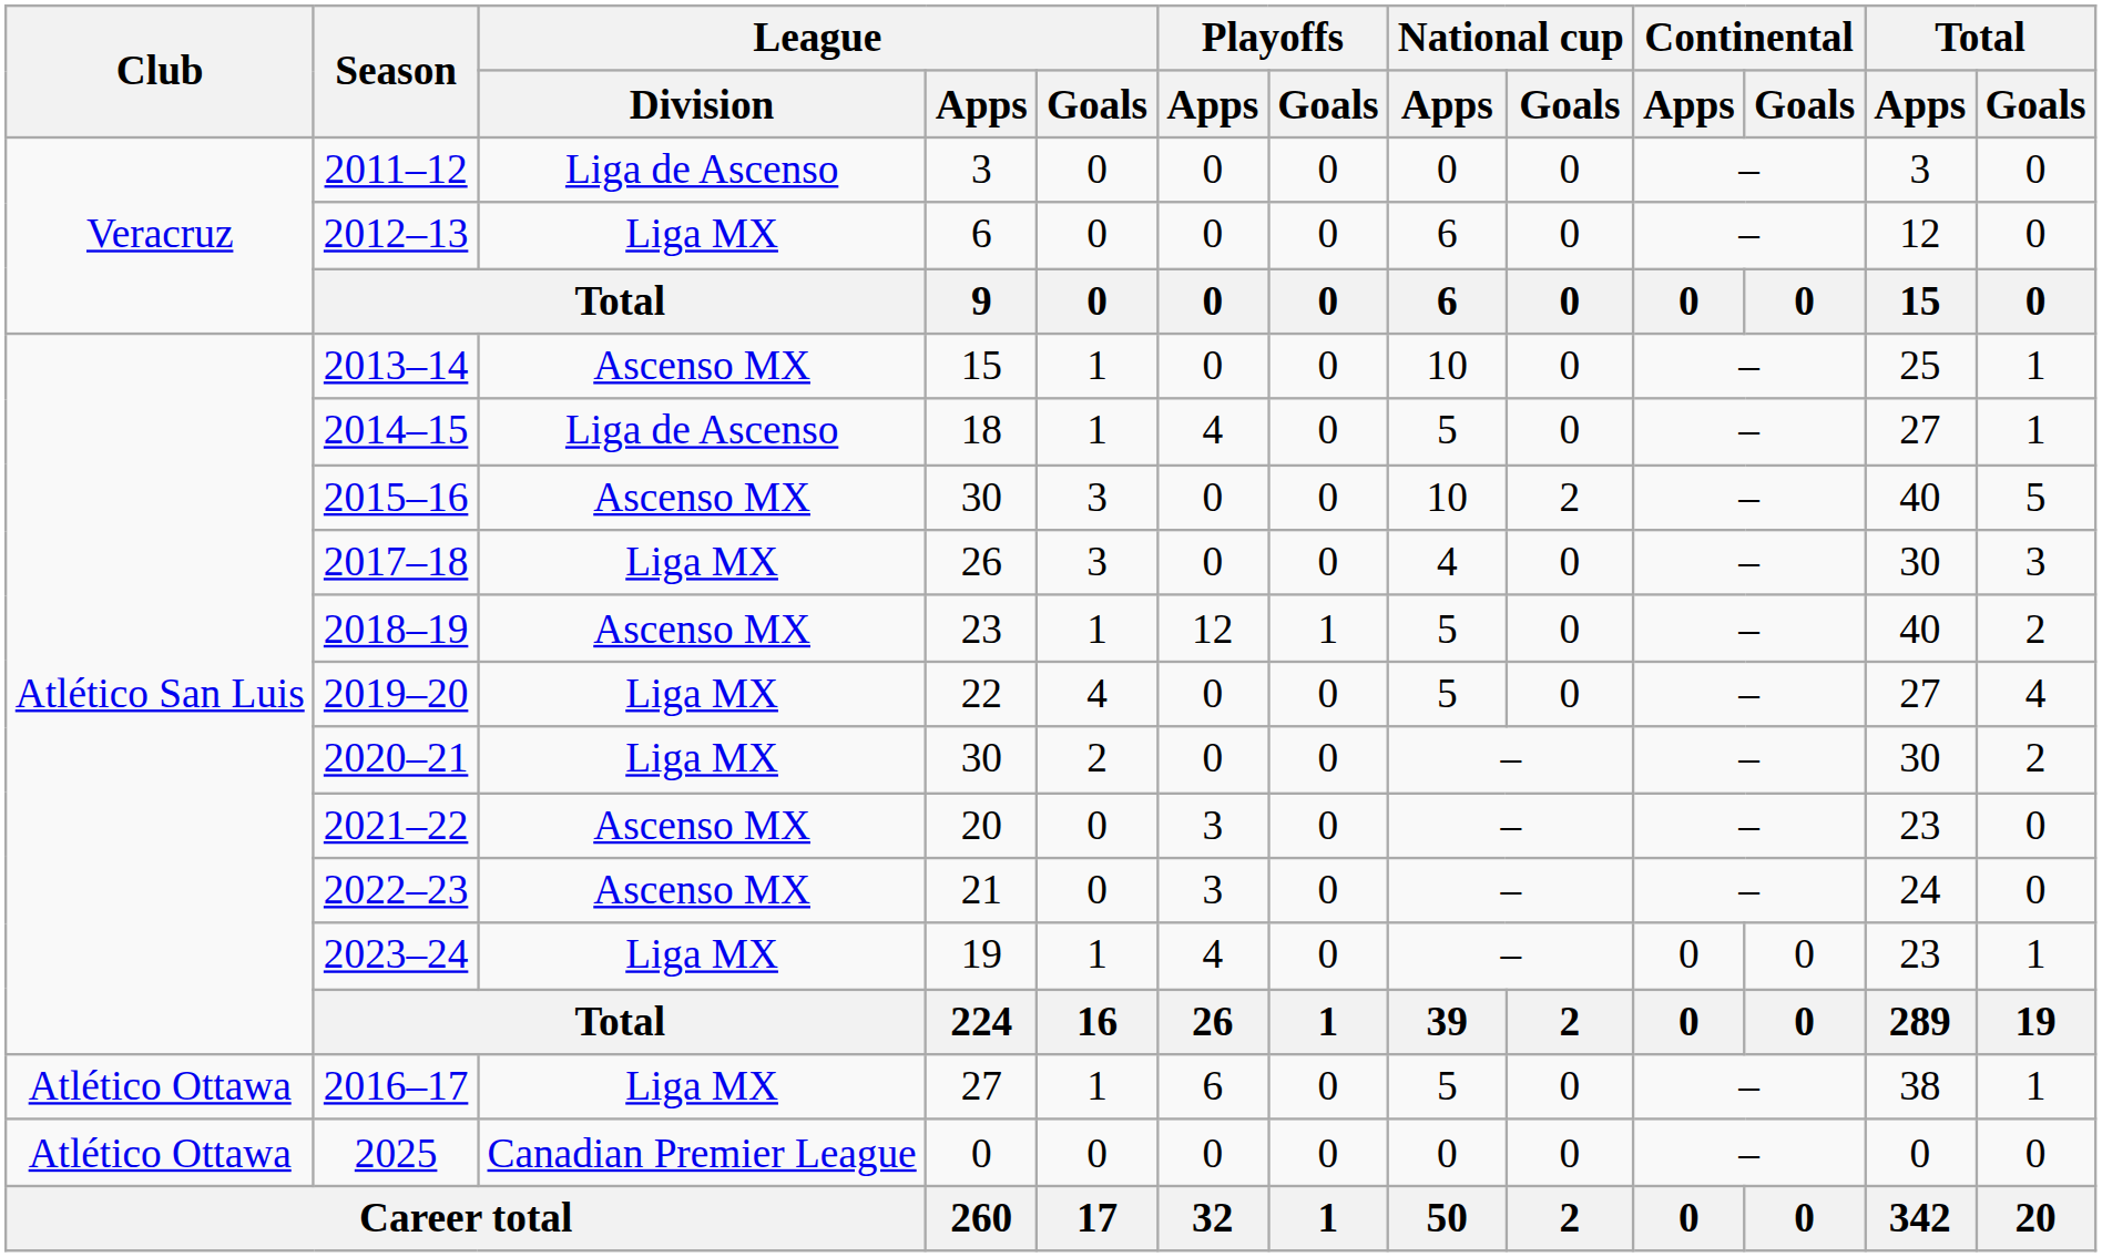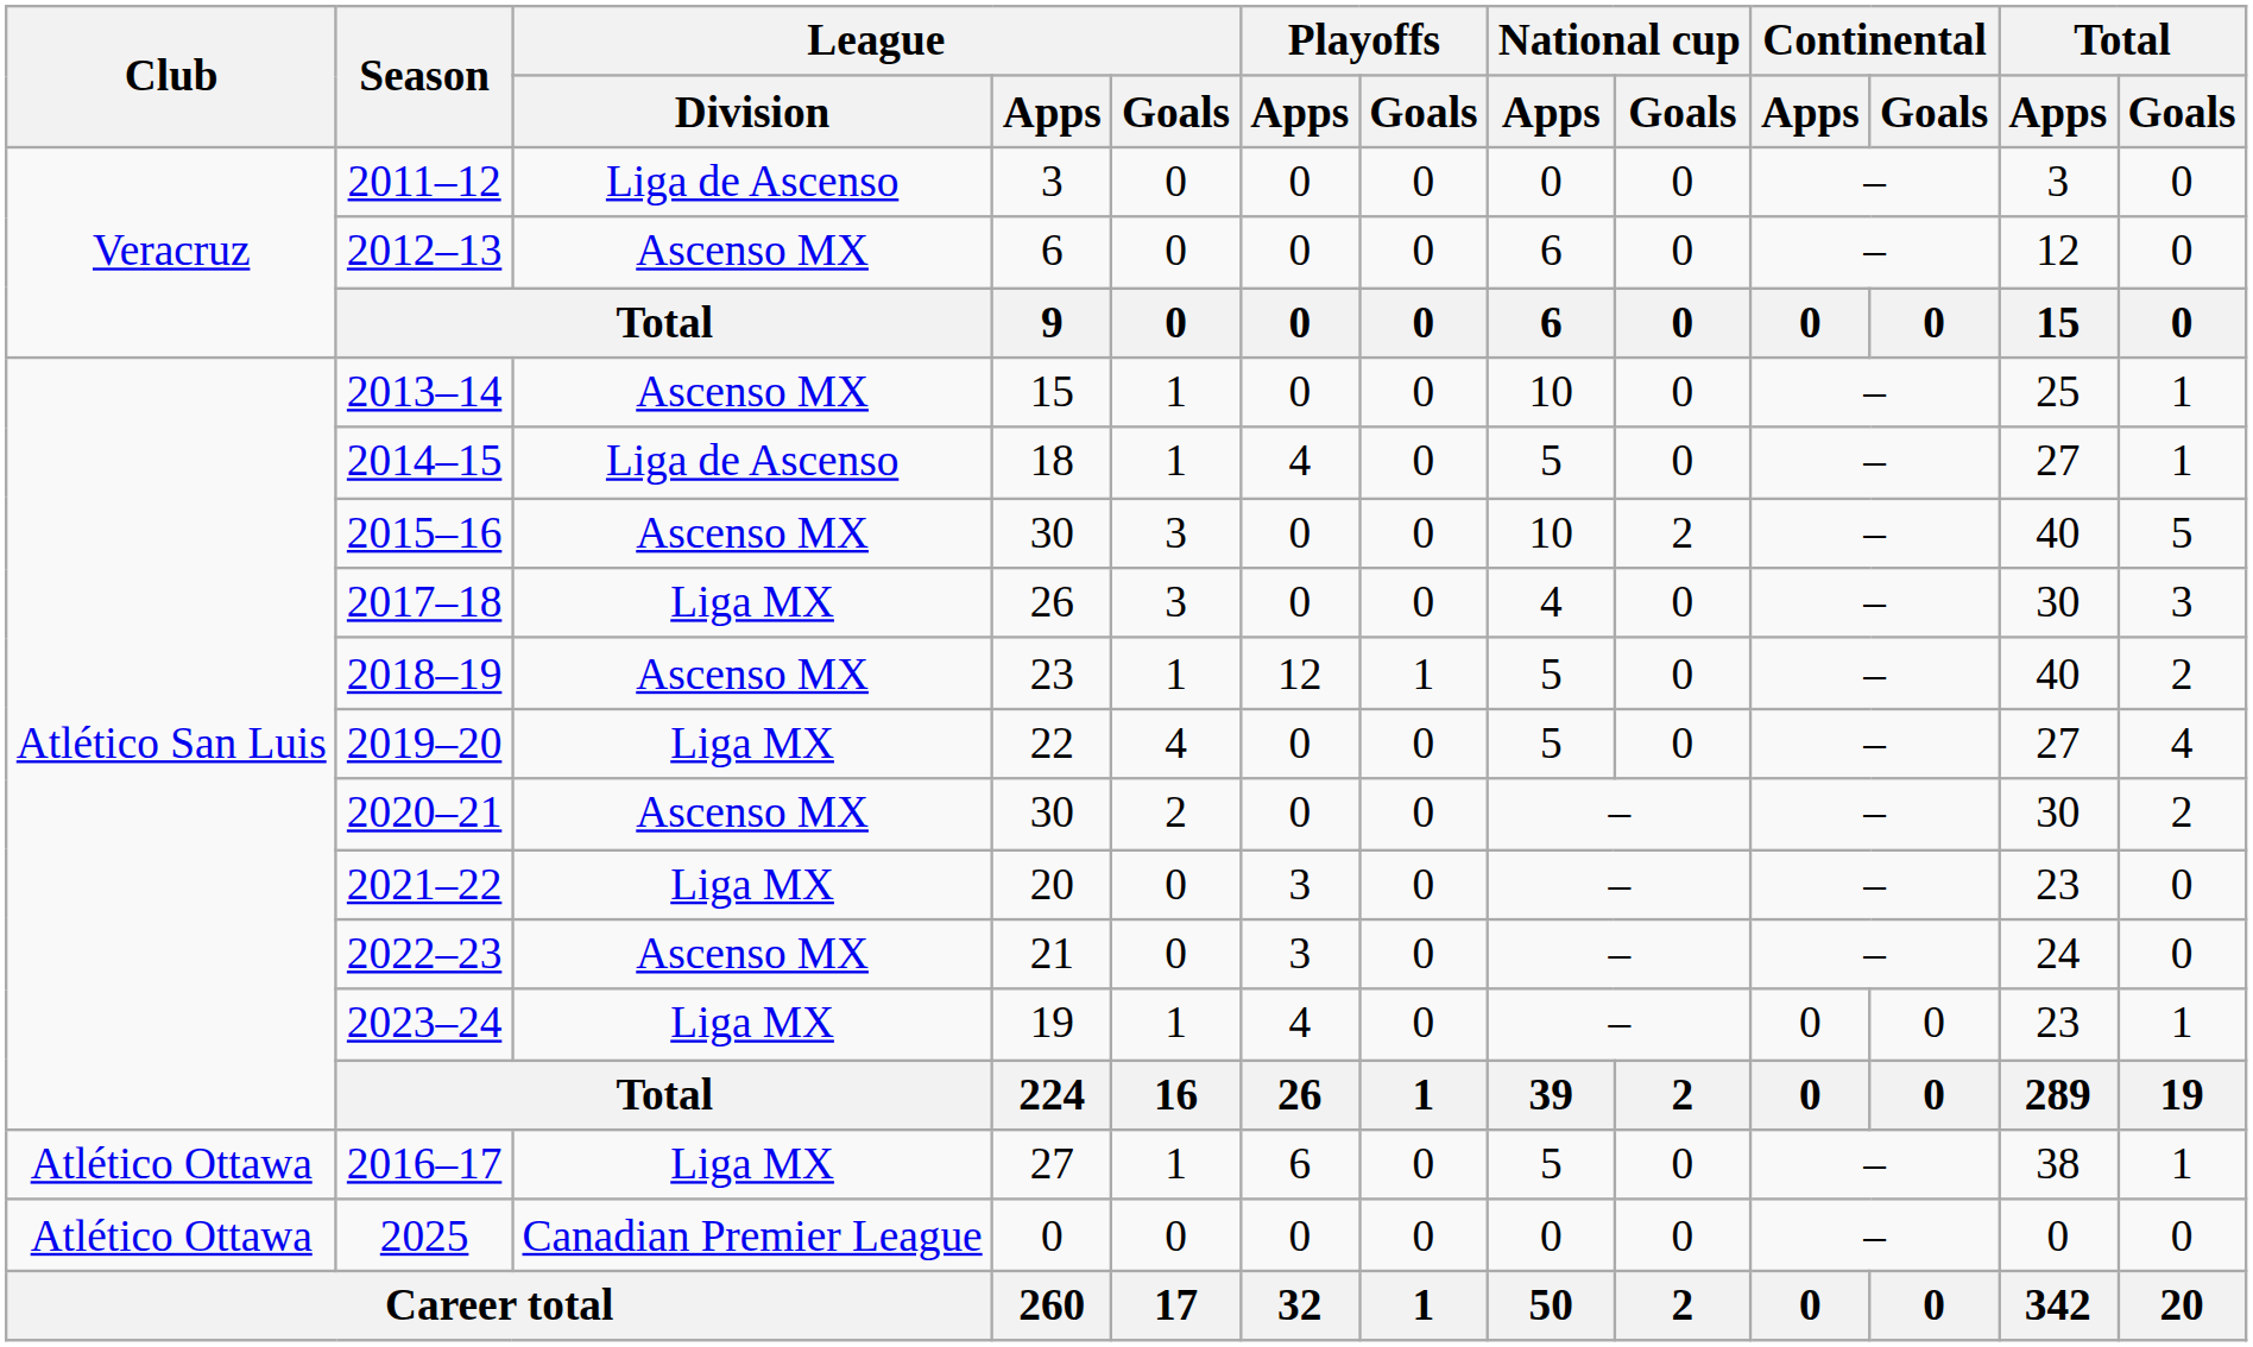 <table class="wikitable" style="text-align:center">
 <tr>
 <th rowspan="2">Club</th>
 <th rowspan="2">Season</th>
 <th colspan="3">League</th>
 <th colspan="2">Playoffs</th>
 <th colspan="2">National cup</th>
 <th colspan="2">Continental</th>
 <th colspan="2">Total</th>
 </tr>
 <tr>
 <th>Division</th>
 <th>Apps</th>
 <th>Goals</th>
 <th>Apps</th>
 <th>Goals</th>
 <th>Apps</th>
 <th>Goals</th>
 <th>Apps</th>
 <th>Goals</th>
 <th>Apps</th>
 <th>Goals</th>
 </tr>
 <tr>
 <td rowspan="3"><a href='#'>Veracruz</a></td>
 <td><a href='#'>2011–12</a></td>
 <td><a href='#'>Liga de Ascenso</a></td>
 <td>3</td>
 <td>0</td>
 <td>0</td>
 <td>0</td>
 <td>0</td>
 <td>0</td>
 <td colspan="2">–</td>
 <td>3</td>
 <td>0</td>
 </tr>
 <tr>
 <td><a href='#'>2012–13</a></td>
-<td><a href='#'>Liga MX</a></td>
+<td><a href='#'>Ascenso MX</a></td>
 <td>6</td>
 <td>0</td>
 <td>0</td>
 <td>0</td>
 <td>6</td>
 <td>0</td>
 <td colspan="2">–</td>
 <td>12</td>
 <td>0</td>
 </tr>
 <tr>
 <th colspan=2>Total</th>
 <th>9</th>
 <th>0</th>
 <th>0</th>
 <th>0</th>
 <th>6</th>
 <th>0</th>
 <th>0</th>
 <th>0</th>
 <th>15</th>
 <th>0</th>
 </tr>
 <tr>
 <td rowspan="11"><a href='#'>Atlético San Luis</a></td>
 <td><a href='#'>2013–14</a></td>
 <td><a href='#'>Ascenso MX</a></td>
 <td>15</td>
 <td>1</td>
 <td>0</td>
 <td>0</td>
 <td>10</td>
 <td>0</td>
 <td colspan="2">–</td>
 <td>25</td>
 <td>1</td>
 </tr>
 <tr>
 <td><a href='#'>2014–15</a></td>
 <td><a href='#'>Liga de Ascenso</a></td>
 <td>18</td>
 <td>1</td>
 <td>4</td>
 <td>0</td>
 <td>5</td>
 <td>0</td>
 <td colspan="2">–</td>
 <td>27</td>
 <td>1</td>
 </tr>
 <tr>
 <td><a href='#'>2015–16</a></td>
 <td><a href='#'>Ascenso MX</a></td>
 <td>30</td>
 <td>3</td>
 <td>0</td>
 <td>0</td>
 <td>10</td>
 <td>2</td>
 <td colspan="2">–</td>
 <td>40</td>
 <td>5</td>
 </tr>
 <tr>
 <td><a href='#'>2017–18</a></td>
 <td><a href='#'>Liga MX</a></td>
 <td>26</td>
 <td>3</td>
 <td>0</td>
 <td>0</td>
 <td>4</td>
 <td>0</td>
 <td colspan="2">–</td>
 <td>30</td>
 <td>3</td>
 </tr>
 <tr>
 <td><a href='#'>2018–19</a></td>
 <td><a href='#'>Ascenso MX</a></td>
 <td>23</td>
 <td>1</td>
 <td>12</td>
 <td>1</td>
 <td>5</td>
 <td>0</td>
 <td colspan="2">–</td>
 <td>40</td>
 <td>2</td>
 </tr>
 <tr>
 <td><a href='#'>2019–20</a></td>
 <td><a href='#'>Liga MX</a></td>
 <td>22</td>
 <td>4</td>
 <td>0</td>
 <td>0</td>
 <td>5</td>
 <td>0</td>
 <td colspan="2">–</td>
 <td>27</td>
 <td>4</td>
 </tr>
 <tr>
 <td><a href='#'>2020–21</a></td>
-<td><a href='#'>Liga MX</a></td>
+<td><a href='#'>Ascenso MX</a></td>
 <td>30</td>
 <td>2</td>
 <td>0</td>
 <td>0</td>
 <td colspan="2">–</td>
 <td colspan="2">–</td>
 <td>30</td>
 <td>2</td>
 </tr>
 <tr>
 <td><a href='#'>2021–22</a></td>
-<td><a href='#'>Ascenso MX</a></td>
+<td><a href='#'>Liga MX</a></td>
 <td>20</td>
 <td>0</td>
 <td>3</td>
 <td>0</td>
 <td colspan="2">–</td>
 <td colspan="2">–</td>
 <td>23</td>
 <td>0</td>
 </tr>
 <tr>
 <td><a href='#'>2022–23</a></td>
 <td><a href='#'>Ascenso MX</a></td>
 <td>21</td>
 <td>0</td>
 <td>3</td>
 <td>0</td>
 <td colspan="2">–</td>
 <td colspan="2">–</td>
 <td>24</td>
 <td>0</td>
 </tr>
 <tr>
 <td><a href='#'>2023–24</a></td>
 <td><a href='#'>Liga MX</a></td>
 <td>19</td>
 <td>1</td>
 <td>4</td>
 <td>0</td>
 <td colspan="2">–</td>
 <td>0</td>
 <td>0</td>
 <td>23</td>
 <td>1</td>
 </tr>
 <tr>
 <th colspan=2>Total</th>
 <th>224</th>
 <th>16</th>
 <th>26</th>
 <th>1</th>
 <th>39</th>
 <th>2</th>
 <th>0</th>
 <th>0</th>
 <th>289</th>
 <th>19</th>
 </tr>
 <tr>
 <td><a href='#'>Atlético Ottawa</a></td>
 <td><a href='#'>2016–17</a></td>
 <td><a href='#'>Liga MX</a></td>
 <td>27</td>
 <td>1</td>
 <td>6</td>
 <td>0</td>
 <td>5</td>
 <td>0</td>
 <td colspan="2">–</td>
 <td>38</td>
 <td>1</td>
 </tr>
 <tr>
 <td><a href='#'>Atlético Ottawa</a></td>
 <td><a href='#'>2025</a></td>
 <td><a href='#'>Canadian Premier League</a></td>
 <td>0</td>
 <td>0</td>
 <td>0</td>
 <td>0</td>
 <td>0</td>
 <td>0</td>
 <td colspan="2">–</td>
 <td>0</td>
 <td>0</td>
 </tr>
 <tr>
 <th colspan="3">Career total</th>
 <th>260</th>
 <th>17</th>
 <th>32</th>
 <th>1</th>
 <th>50</th>
 <th>2</th>
 <th>0</th>
 <th>0</th>
 <th>342</th>
 <th>20</th>
 </tr>
 </table>
